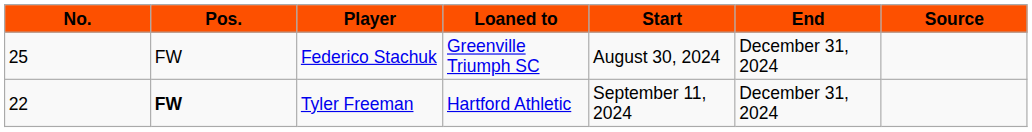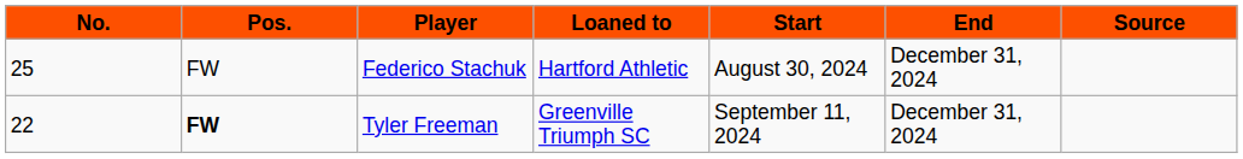 <table class="wikitable sortable" style="text-align:center; font-size:95%; text-align:left;">
 <tr>
 <th style="background:#FD5000; color:#000000; width:120px;">No.</th>
 <th style="background:#FD5000; color:#000000; width:120px;">Pos.</th>
 <th style="background:#FD5000; color:#000000; width:120px;">Player</th>
 <th style="background:#FD5000; color:#000000; width:120px;">Loaned to</th>
 <th style="background:#FD5000; color:#000000; width:120px;">Start</th>
 <th style="background:#FD5000; color:#000000; width:120px;">End</th>
 <th style="background:#FD5000; color:#000000; width:120px;">Source</th>
 </tr>
 <tr>
 <td>25</td>
 <td>FW</td>
 <td> <a href='#'>Federico Stachuk</a></td>
-<td> <a href='#'>Greenville Triumph SC</a></td>
+<td> <a href='#'>Hartford Athletic</a></td>
 <td>August 30, 2024</td>
 <td>December 31, 2024</td>
 <td></td>
 </tr>
 <tr>
 <td>22</td>
 <td><strong>FW</strong></td>
 <td> <a href='#'>Tyler Freeman</a></td>
-<td> <a href='#'>Hartford Athletic</a></td>
+<td> <a href='#'>Greenville Triumph SC</a></td>
 <td>September 11, 2024</td>
 <td>December 31, 2024</td>
 <td></td>
 </tr>
 </table>
